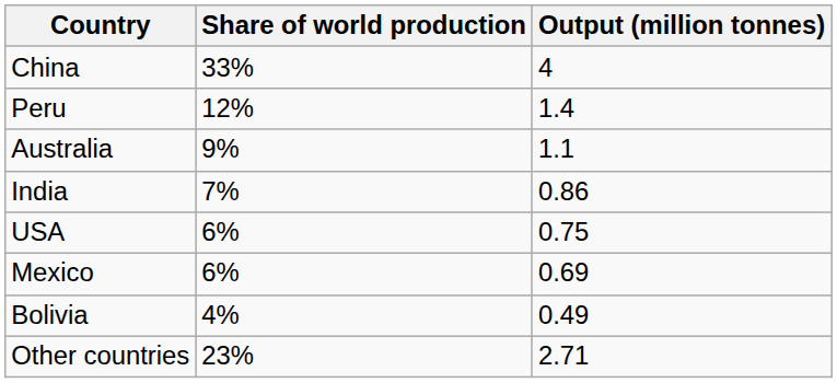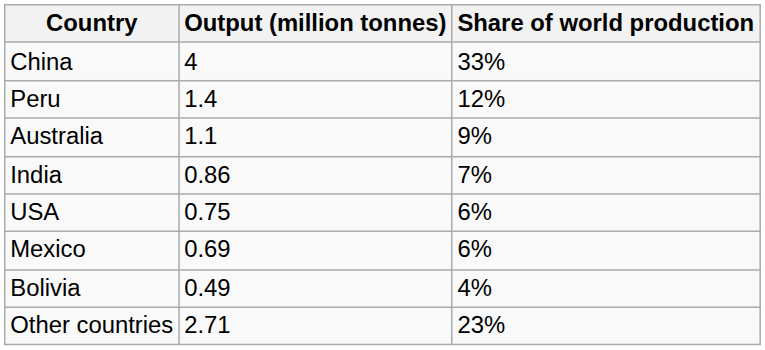 <table class="wikitable">
 <tr>
 <th>Country</th>
+<th>Output (million tonnes)</th>
 <th>Share of world production</th>
-<th>Output (million tonnes)</th>
 </tr>
 <tr>
 <td>China</td>
+<td>4</td>
 <td>33%</td>
-<td>4</td>
 </tr>
 <tr>
 <td>Peru</td>
+<td>1.4</td>
 <td>12%</td>
-<td>1.4</td>
 </tr>
 <tr>
 <td>Australia</td>
+<td>1.1</td>
 <td>9%</td>
-<td>1.1</td>
 </tr>
 <tr>
 <td>India</td>
+<td>0.86</td>
 <td>7%</td>
-<td>0.86</td>
 </tr>
 <tr>
 <td>USA</td>
+<td>0.75</td>
 <td>6%</td>
-<td>0.75</td>
 </tr>
 <tr>
 <td>Mexico</td>
+<td>0.69</td>
 <td>6%</td>
-<td>0.69</td>
 </tr>
 <tr>
 <td>Bolivia</td>
+<td>0.49</td>
 <td>4%</td>
-<td>0.49</td>
 </tr>
 <tr>
 <td>Other countries</td>
+<td>2.71</td>
 <td>23%</td>
-<td>2.71</td>
 </tr>
 </table>
